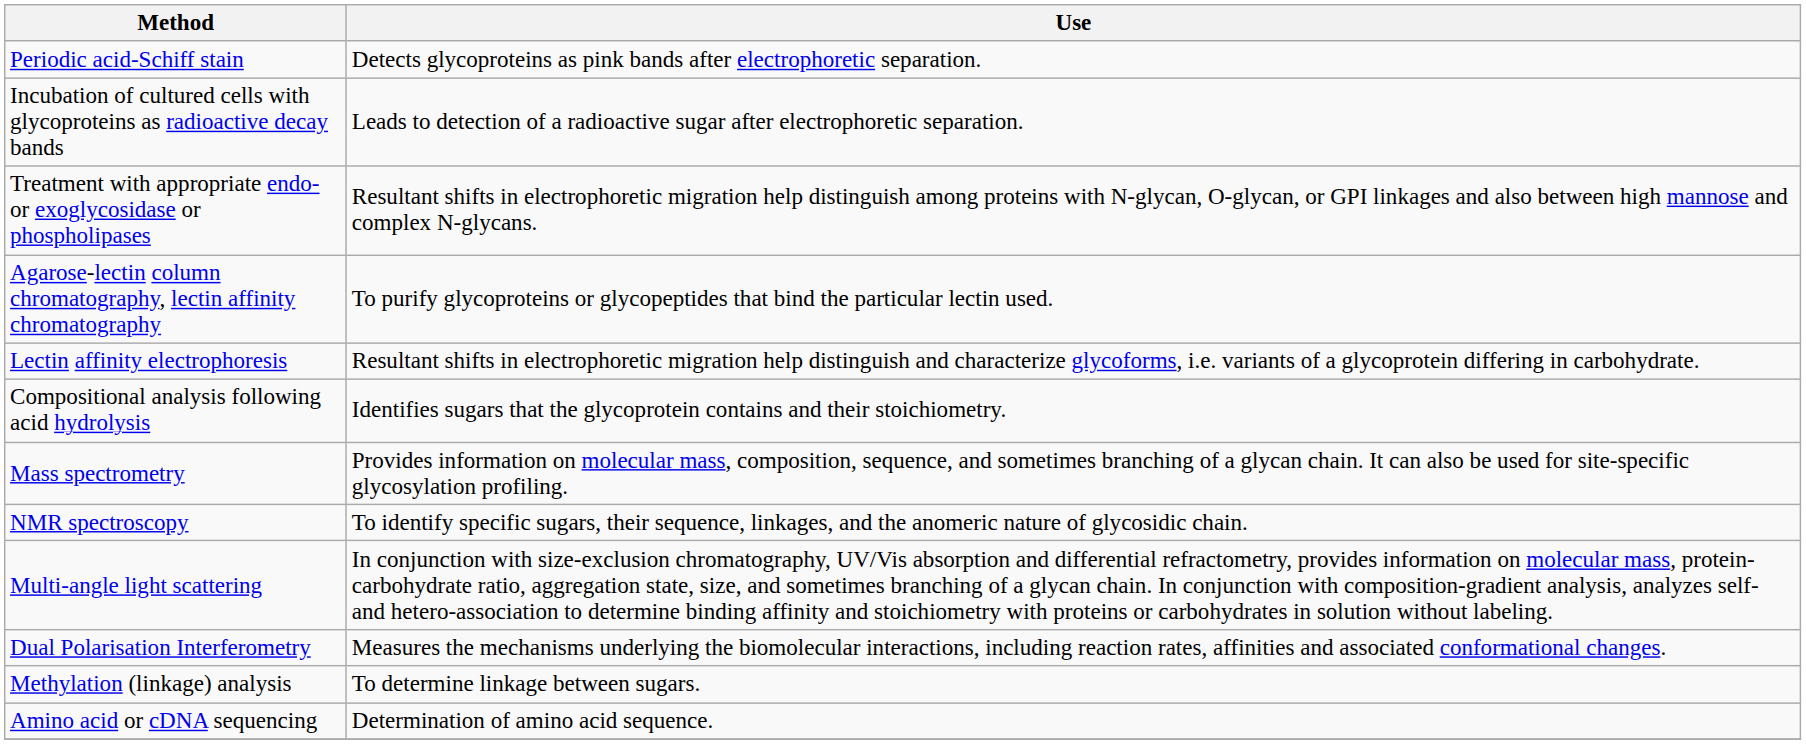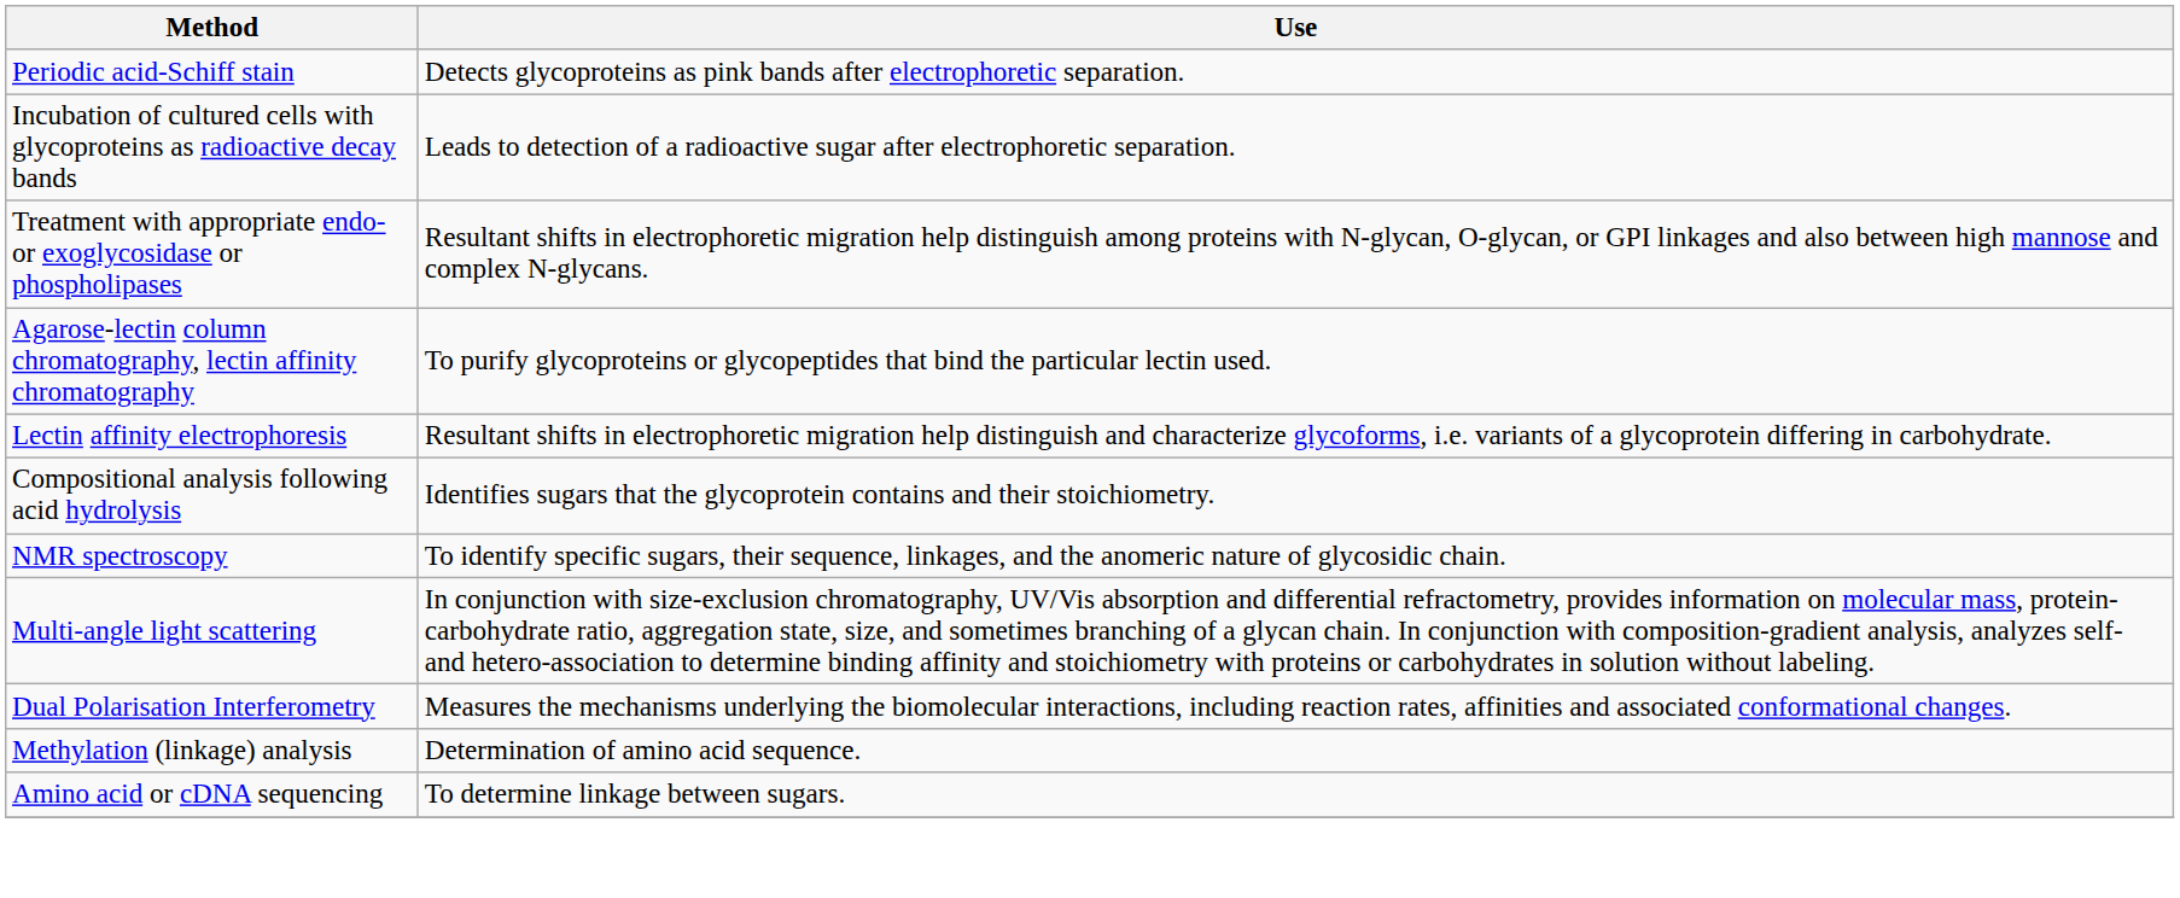 <table class="wikitable">
 <tr>
 <th>Method</th>
 <th>Use</th>
 </tr>
 <tr>
 <td><a href='#'>Periodic acid-Schiff stain</a></td>
 <td>Detects glycoproteins as pink bands after <a href='#'>electrophoretic</a> separation.</td>
 </tr>
 <tr>
 <td>Incubation of cultured cells with glycoproteins as <a href='#'>radioactive decay</a> bands</td>
 <td>Leads to detection of a radioactive sugar after electrophoretic separation.</td>
 </tr>
 <tr>
 <td>Treatment with appropriate <a href='#'>endo-</a> or <a href='#'>exoglycosidase</a> or <a href='#'>phospholipases</a></td>
 <td>Resultant shifts in electrophoretic migration help distinguish among proteins with N-glycan, O-glycan, or GPI linkages and also between high <a href='#'>mannose</a> and complex N-glycans.</td>
 </tr>
 <tr>
 <td><a href='#'>Agarose</a>-<a href='#'>lectin</a> <a href='#'>column chromatography</a>, <a href='#'>lectin affinity chromatography</a></td>
 <td>To purify glycoproteins or glycopeptides that bind the particular lectin used.</td>
 </tr>
 <tr>
 <td><a href='#'>Lectin</a> <a href='#'>affinity electrophoresis</a></td>
 <td>Resultant shifts in electrophoretic migration help distinguish and characterize <a href='#'>glycoforms</a>, i.e. variants of a glycoprotein differing in carbohydrate.</td>
 </tr>
 <tr>
 <td>Compositional analysis following acid <a href='#'>hydrolysis</a></td>
 <td>Identifies sugars that the glycoprotein contains and their stoichiometry.</td>
 </tr>
 <tr>
-<td><a href='#'>Mass spectrometry</a></td>
-<td>Provides information on <a href='#'>molecular mass</a>, composition, sequence, and sometimes branching of a glycan chain. It can also be used for site-specific glycosylation profiling.</td>
-</tr>
-<tr>
 <td><a href='#'>NMR spectroscopy</a></td>
 <td>To identify specific sugars, their sequence, linkages, and the anomeric nature of glycosidic chain.</td>
 </tr>
 <tr>
 <td><a href='#'>Multi-angle light scattering</a></td>
 <td>In conjunction with size-exclusion chromatography, UV/Vis absorption and differential refractometry, provides information on <a href='#'>molecular mass</a>, protein-carbohydrate ratio, aggregation state, size, and sometimes branching of a glycan chain. In conjunction with composition-gradient analysis, analyzes self- and hetero-association to determine binding affinity and stoichiometry with proteins or carbohydrates in solution without labeling.</td>
 </tr>
 <tr>
 <td><a href='#'>Dual Polarisation Interferometry</a></td>
 <td>Measures the mechanisms underlying the biomolecular interactions, including reaction rates, affinities and associated <a href='#'>conformational changes</a>.</td>
 </tr>
 <tr>
 <td><a href='#'>Methylation</a> (linkage) analysis</td>
-<td>To determine linkage between sugars.</td>
+<td>Determination of amino acid sequence.</td>
 </tr>
 <tr>
 <td><a href='#'>Amino acid</a> or <a href='#'>cDNA</a> sequencing</td>
-<td>Determination of amino acid sequence.</td>
+<td>To determine linkage between sugars.</td>
 </tr>
 <tr>
 </tr>
 </table>
